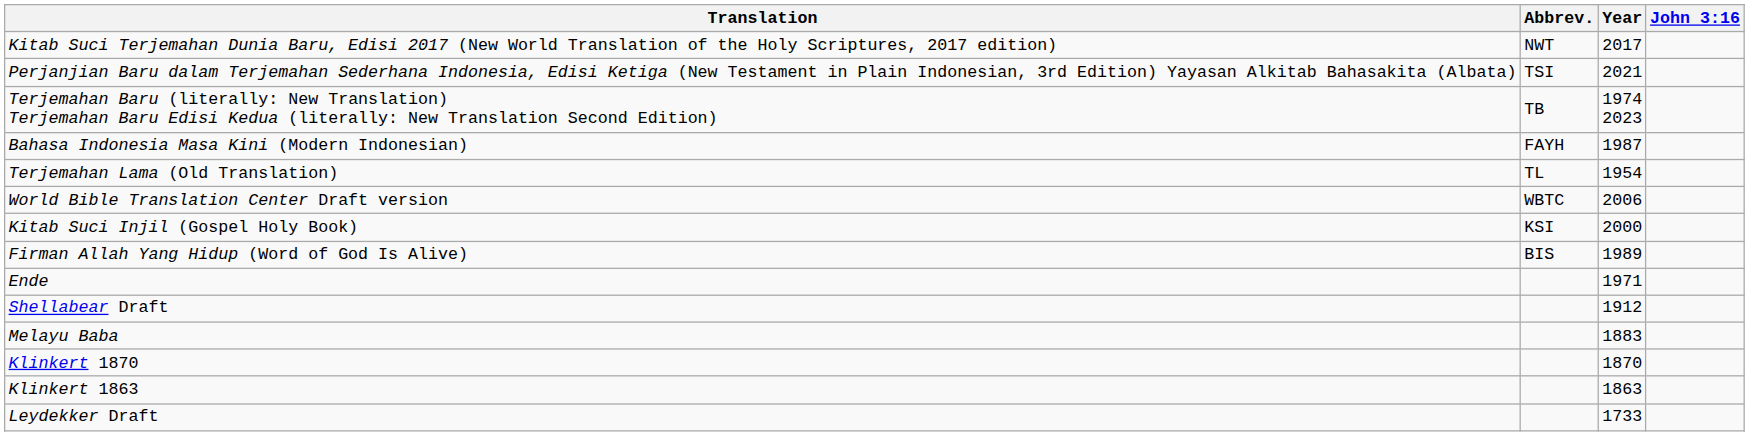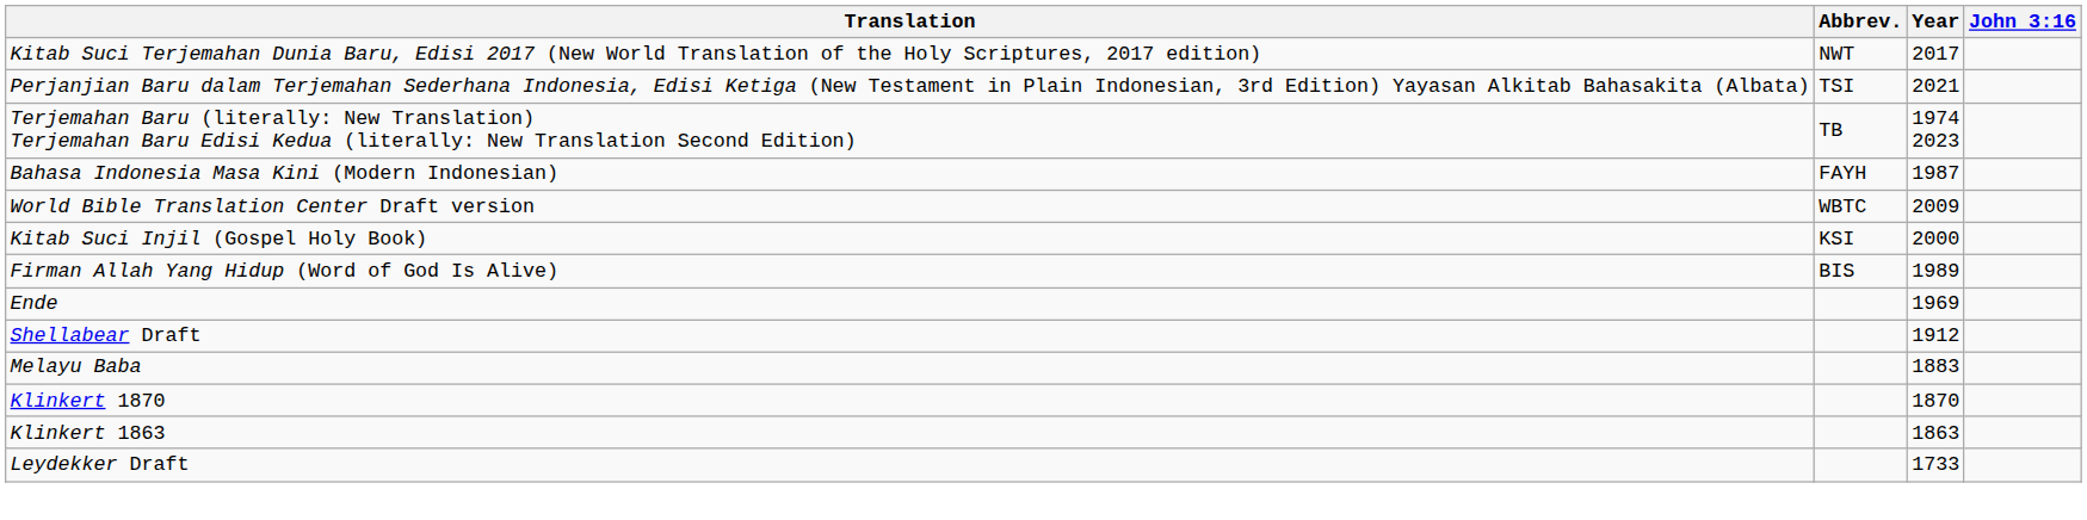 <table class="wikitable sortable">
 <tr>
 <th>Translation</th>
 <th>Abbrev.</th>
 <th>Year</th>
 <th><a href='#'>John 3:16</a></th>
 </tr>
 <tr>
 <td><em>Kitab Suci Terjemahan Dunia Baru, Edisi 2017</em> (New World Translation of the Holy Scriptures, 2017 edition)</td>
 <td>NWT</td>
 <td>2017</td>
 <td></td>
 </tr>
 <tr>
 <td><em>Perjanjian Baru dalam Terjemahan Sederhana Indonesia, Edisi Ketiga</em> (New Testament in Plain Indonesian, 3rd Edition) Yayasan Alkitab Bahasakita (Albata)</td>
 <td>TSI</td>
 <td>2021</td>
 <td></td>
 </tr>
 <tr>
 <td><em>Terjemahan Baru</em> (literally: New Translation)<br><em>Terjemahan Baru Edisi Kedua</em> (literally: New Translation Second Edition)</td>
 <td>TB</td>
 <td>1974<br>2023</td>
 <td></td>
 </tr>
 <tr>
 <td><em>Bahasa Indonesia Masa Kini</em> (Modern Indonesian)</td>
 <td>FAYH</td>
 <td>1987</td>
 <td></td>
 </tr>
 <tr>
-<td><em>Terjemahan Lama</em> (Old Translation)</td>
-<td>TL</td>
-<td>1954</td>
-<td></td>
-</tr>
-<tr>
 <td><em>World Bible Translation Center</em> Draft version</td>
 <td>WBTC</td>
-<td>2006</td>
+<td>2009</td>
 <td></td>
 </tr>
 <tr>
 <td><em>Kitab Suci Injil</em> (Gospel Holy Book)</td>
 <td>KSI</td>
 <td>2000</td>
 <td></td>
 </tr>
 <tr>
 <td><em>Firman Allah Yang Hidup</em> (Word of God Is Alive)</td>
 <td>BIS</td>
 <td>1989</td>
 <td></td>
 </tr>
 <tr>
 <td><em>Ende</em></td>
 <td></td>
-<td>1971</td>
+<td>1969</td>
 <td></td>
 </tr>
 <tr>
 <td><em><a href='#'>Shellabear</a></em> Draft</td>
 <td></td>
 <td>1912</td>
 <td></td>
 </tr>
 <tr>
 <td><em>Melayu Baba</em></td>
 <td></td>
 <td>1883</td>
 <td></td>
 </tr>
 <tr>
 <td><em><a href='#'>Klinkert</a></em> 1870</td>
 <td></td>
 <td>1870</td>
 <td></td>
 </tr>
 <tr>
 <td><em>Klinkert</em> 1863</td>
 <td></td>
 <td>1863</td>
 <td></td>
 </tr>
 <tr>
 <td><em>Leydekker</em> Draft</td>
 <td></td>
 <td>1733</td>
 <td></td>
 </tr>
 </table>
